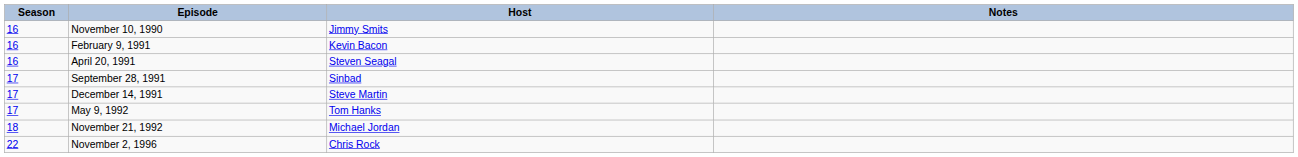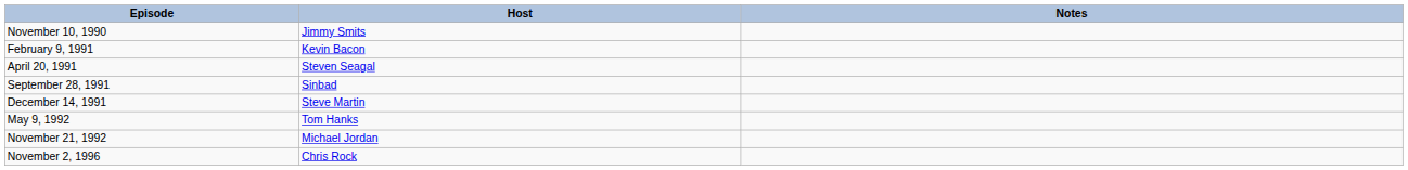 <table class="wikitable" style="width:100%;">
 <tr>
-<th style="background:#B0C4DE;" width="5%">Season</th>
 <th style="background:#B0C4DE;" width="20%">Episode</th>
 <th style="background:#B0C4DE;" width="30%">Host</th>
 <th style="background:#B0C4DE;" width="45%">Notes</th>
 </tr>
 <tr>
-<td><a href='#'>16</a></td>
 <td>November 10, 1990</td>
 <td><a href='#'>Jimmy Smits</a></td>
 <td></td>
 </tr>
 <tr>
-<td><a href='#'>16</a></td>
 <td>February 9, 1991</td>
 <td><a href='#'>Kevin Bacon</a></td>
 <td></td>
 </tr>
 <tr>
-<td><a href='#'>16</a></td>
 <td>April 20, 1991</td>
 <td><a href='#'>Steven Seagal</a></td>
 <td></td>
 </tr>
 <tr>
-<td><a href='#'>17</a></td>
 <td>September 28, 1991</td>
 <td><a href='#'>Sinbad</a></td>
 <td></td>
 </tr>
 <tr>
-<td><a href='#'>17</a></td>
 <td>December 14, 1991</td>
 <td><a href='#'>Steve Martin</a></td>
 <td></td>
 </tr>
 <tr>
-<td><a href='#'>17</a></td>
 <td>May 9, 1992</td>
 <td><a href='#'>Tom Hanks</a></td>
 <td></td>
 </tr>
 <tr>
-<td><a href='#'>18</a></td>
 <td>November 21, 1992</td>
 <td><a href='#'>Michael Jordan</a></td>
 <td></td>
 </tr>
 <tr>
-<td><a href='#'>22</a></td>
 <td>November 2, 1996</td>
 <td><a href='#'>Chris Rock</a></td>
 <td></td>
 </tr>
 </table>
